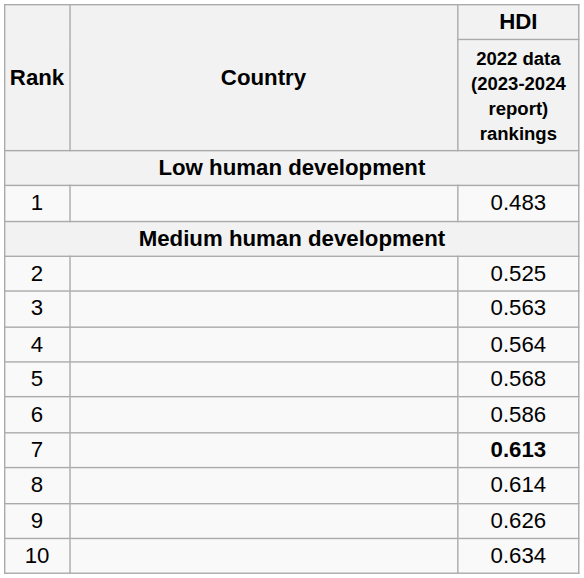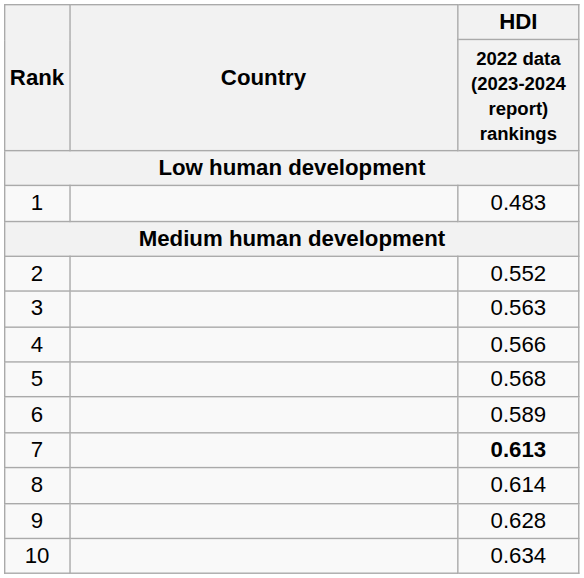 <table class="wikitable sortable" style="text-align:center">
 <tr>
 <th scope="col" rowspan="2">Rank</th>
 <th scope="col" rowspan="2" style="width:17em;">Country</th>
 <th scope="col" colspan="2">HDI</th>
 </tr>
 <tr>
 <th scope="col" style="width:5em;"><small>2022 data (2023-2024 report) rankings</small></th>
 </tr>
 <tr>
 <th scope="row" colspan="4">Low human development</th>
 </tr>
 <tr>
 <td>1</td>
 <td style="text-align:left"></td>
 <td>0.483</td>
 </tr>
 <tr>
 <th scope="row" colspan="4">Medium human development</th>
 </tr>
 <tr>
 <td>2</td>
 <td style="text-align:left"></td>
-<td>0.525</td>
+<td>0.552</td>
 </tr>
 <tr>
 <td>3</td>
 <td style="text-align:left"></td>
 <td>0.563</td>
 </tr>
 <tr>
 <td>4</td>
 <td style="text-align:left"></td>
-<td>0.564</td>
+<td>0.566</td>
 </tr>
 <tr>
 <td>5</td>
 <td style="text-align:left"></td>
 <td>0.568</td>
 </tr>
 <tr>
 <td>6</td>
 <td style="text-align:left"></td>
-<td>0.586</td>
+<td>0.589</td>
 </tr>
 <tr>
 <td>7</td>
 <td style="text-align:left"></td>
 <td><strong>0.613</strong></td>
 </tr>
 <tr>
 <td>8</td>
 <td style="text-align:left"></td>
 <td>0.614</td>
 </tr>
 <tr>
 <td>9</td>
 <td style="text-align:left"></td>
-<td>0.626</td>
+<td>0.628</td>
 </tr>
 <tr>
 <td>10</td>
 <td style="text-align:left"></td>
 <td>0.634</td>
 </tr>
 </table>
